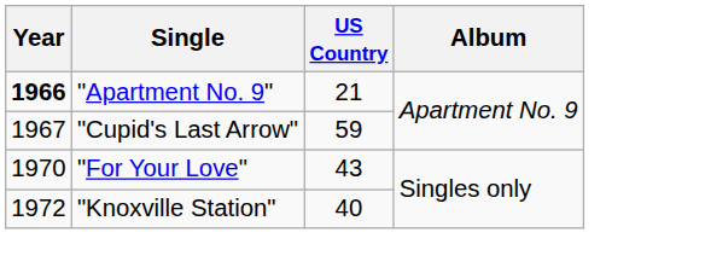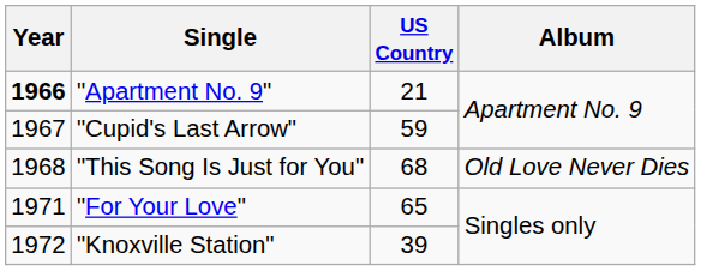 <table class="wikitable">
 <tr>
 <th>Year</th>
 <th>Single</th>
 <th width="45"><small><a href='#'>US Country</a></small><br></th>
 <th>Album</th>
 </tr>
 <tr>
 <td><strong>1966</strong></td>
 <td>"<a href='#'>Apartment No. 9</a>"</td>
 <td align="center">21</td>
 <td rowspan=2><em>Apartment No. 9</em></td>
 </tr>
 <tr>
 <td>1967</td>
 <td>"Cupid's Last Arrow"</td>
 <td align="center">59</td>
 </tr>
 <tr>
-<td>1970</td>
+<td>1968</td>
+<td>"This Song Is Just for You"</td>
+<td align="center">68</td>
+<td><em>Old Love Never Dies</em></td>
+</tr>
+<tr>
+<td>1971</td>
 <td>"<a href='#'>For Your Love</a>"</td>
-<td align="center">43</td>
+<td align="center">65</td>
 <td rowspan=2>Singles only</td>
 </tr>
 <tr>
 <td>1972</td>
 <td>"Knoxville Station"</td>
-<td align="center">40</td>
+<td align="center">39</td>
 </tr>
 </table>
